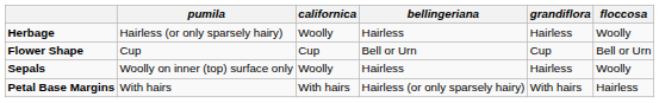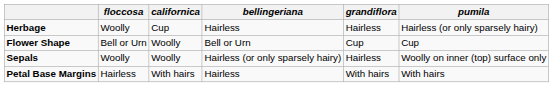 <table class="wikitable" border="1">
 <tr>
 <th></th>
-<th><em>pumila</em></th>
+<th><em>floccosa</em></th>
 <th><em>californica</em></th>
 <th><em>bellingeriana</em></th>
 <th><em>grandiflora</em></th>
-<th><em>floccosa</em></th>
+<th><em>pumila</em></th>
 </tr>
 <tr>
 <td><strong>Herbage</strong></td>
-<td>Hairless (or only sparsely hairy)</td>
 <td>Woolly</td>
+<td>Cup</td>
 <td>Hairless</td>
 <td>Hairless</td>
-<td>Woolly</td>
+<td>Hairless (or only sparsely hairy)</td>
 </tr>
 <tr>
 <td><strong>Flower Shape</strong></td>
+<td>Bell or Urn</td>
+<td>Woolly</td>
+<td>Bell or Urn</td>
 <td>Cup</td>
 <td>Cup</td>
-<td>Bell or Urn</td>
-<td>Cup</td>
-<td>Bell or Urn</td>
 </tr>
 <tr>
 <td><strong>Sepals</strong></td>
+<td>Woolly</td>
+<td>Woolly</td>
+<td>Hairless (or only sparsely hairy)</td>
+<td>Hairless</td>
 <td>Woolly on inner (top) surface only</td>
-<td>Woolly</td>
-<td>Hairless</td>
-<td>Hairless</td>
-<td>Woolly</td>
 </tr>
 <tr>
 <td><strong>Petal Base Margins</strong></td>
+<td>Hairless</td>
+<td>With hairs</td>
+<td>Hairless</td>
 <td>With hairs</td>
 <td>With hairs</td>
-<td>Hairless (or only sparsely hairy)</td>
-<td>With hairs</td>
-<td>Hairless</td>
 </tr>
 </table>
